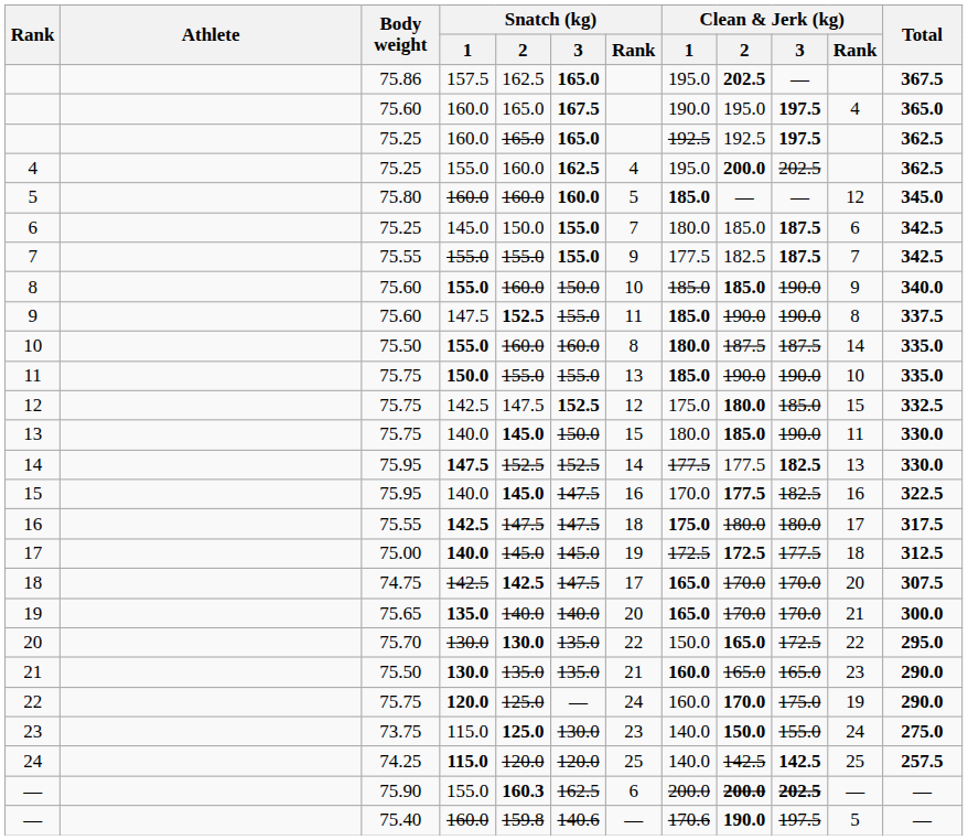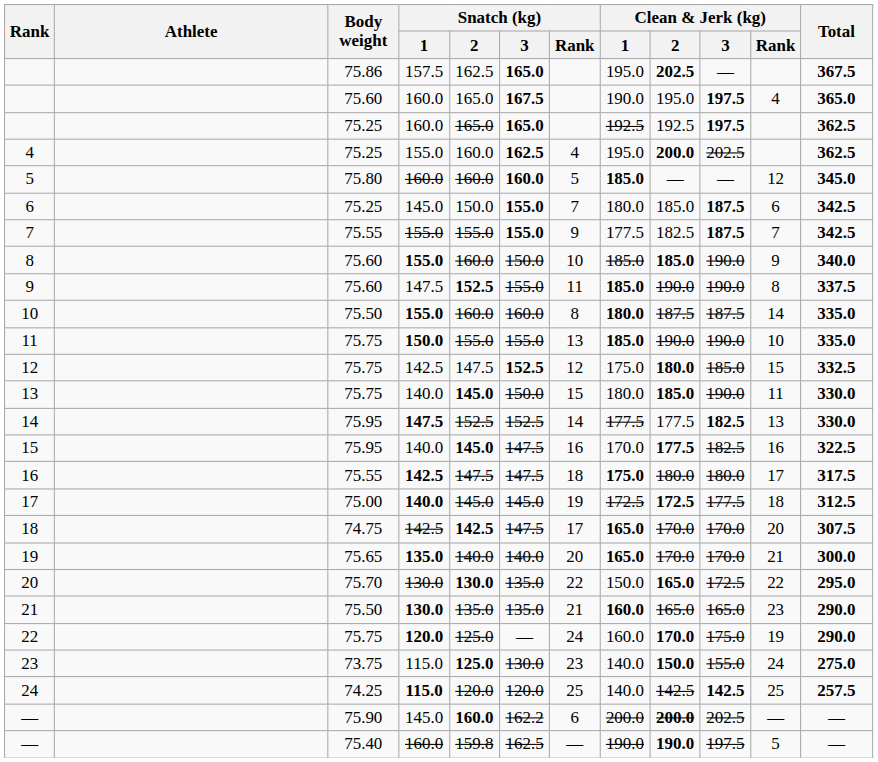 <table class = "wikitable" style="text-align:center;">
 <tr>
 <th rowspan=2 width=40>Rank</th>
 <th rowspan=2 width=250>Athlete</th>
 <th rowspan=2 width=60>Body weight</th>
 <th colspan=4>Snatch (kg)</th>
 <th colspan=4>Clean & Jerk (kg)</th>
 <th rowspan=2 width=60>Total</th>
 </tr>
 <tr>
 <th width=40>1</th>
 <th width=40>2</th>
 <th width=40>3</th>
 <th width=40>Rank</th>
 <th width=40>1</th>
 <th width=40>2</th>
 <th width=40>3</th>
 <th width=40>Rank</th>
 </tr>
 <tr>
 <td></td>
 <td align=left></td>
 <td>75.86</td>
 <td>157.5</td>
 <td>162.5</td>
 <td><strong>165.0</strong></td>
 <td></td>
 <td>195.0</td>
 <td><strong>202.5</strong></td>
 <td>—</td>
 <td></td>
 <td><strong>367.5</strong></td>
 </tr>
 <tr>
 <td></td>
 <td align=left></td>
 <td>75.60</td>
 <td>160.0</td>
 <td>165.0</td>
 <td><strong>167.5</strong></td>
 <td></td>
 <td>190.0</td>
 <td>195.0</td>
 <td><strong>197.5</strong></td>
 <td>4</td>
 <td><strong>365.0</strong></td>
 </tr>
 <tr>
 <td></td>
 <td align=left></td>
 <td>75.25</td>
 <td>160.0</td>
 <td><s>165.0 </s></td>
 <td><strong>165.0</strong></td>
 <td></td>
 <td><s>192.5 </s></td>
 <td>192.5</td>
 <td><strong>197.5</strong></td>
 <td></td>
 <td><strong>362.5</strong></td>
 </tr>
 <tr>
 <td>4</td>
 <td align=left></td>
 <td>75.25</td>
 <td>155.0</td>
 <td>160.0</td>
 <td><strong>162.5</strong></td>
 <td>4</td>
 <td>195.0</td>
 <td><strong>200.0</strong></td>
 <td><s>202.5 </s></td>
 <td></td>
 <td><strong>362.5</strong></td>
 </tr>
 <tr>
 <td>5</td>
 <td align=left></td>
 <td>75.80</td>
 <td><s>160.0 </s></td>
 <td><s>160.0 </s></td>
 <td><strong>160.0</strong></td>
 <td>5</td>
 <td><strong>185.0</strong></td>
 <td>—</td>
 <td>—</td>
 <td>12</td>
 <td><strong>345.0</strong></td>
 </tr>
 <tr>
 <td>6</td>
 <td align=left></td>
 <td>75.25</td>
 <td>145.0</td>
 <td>150.0</td>
 <td><strong>155.0</strong></td>
 <td>7</td>
 <td>180.0</td>
 <td>185.0</td>
 <td><strong>187.5</strong></td>
 <td>6</td>
 <td><strong>342.5</strong></td>
 </tr>
 <tr>
 <td>7</td>
 <td align=left></td>
 <td>75.55</td>
 <td><s>155.0 </s></td>
 <td><s>155.0 </s></td>
 <td><strong>155.0</strong></td>
 <td>9</td>
 <td>177.5</td>
 <td>182.5</td>
 <td><strong>187.5</strong></td>
 <td>7</td>
 <td><strong>342.5</strong></td>
 </tr>
 <tr>
 <td>8</td>
 <td align=left></td>
 <td>75.60</td>
 <td><strong>155.0</strong></td>
 <td><s>160.0 </s></td>
 <td><s>150.0 </s></td>
 <td>10</td>
 <td><s>185.0 </s></td>
 <td><strong>185.0</strong></td>
 <td><s>190.0 </s></td>
 <td>9</td>
 <td><strong>340.0</strong></td>
 </tr>
 <tr>
 <td>9</td>
 <td align=left></td>
 <td>75.60</td>
 <td>147.5</td>
 <td><strong>152.5</strong></td>
 <td><s>155.0 </s></td>
 <td>11</td>
 <td><strong>185.0</strong></td>
 <td><s>190.0 </s></td>
 <td><s>190.0 </s></td>
 <td>8</td>
 <td><strong>337.5</strong></td>
 </tr>
 <tr>
 <td>10</td>
 <td align=left></td>
 <td>75.50</td>
 <td><strong>155.0</strong></td>
 <td><s>160.0 </s></td>
 <td><s>160.0 </s></td>
 <td>8</td>
 <td><strong>180.0</strong></td>
 <td><s>187.5 </s></td>
 <td><s>187.5 </s></td>
 <td>14</td>
 <td><strong>335.0</strong></td>
 </tr>
 <tr>
 <td>11</td>
 <td align=left></td>
 <td>75.75</td>
 <td><strong>150.0</strong></td>
 <td><s>155.0 </s></td>
 <td><s>155.0 </s></td>
 <td>13</td>
 <td><strong>185.0</strong></td>
 <td><s>190.0 </s></td>
 <td><s>190.0 </s></td>
 <td>10</td>
 <td><strong>335.0</strong></td>
 </tr>
 <tr>
 <td>12</td>
 <td align=left></td>
 <td>75.75</td>
 <td>142.5</td>
 <td>147.5</td>
 <td><strong>152.5</strong></td>
 <td>12</td>
 <td>175.0</td>
 <td><strong>180.0</strong></td>
 <td><s>185.0 </s></td>
 <td>15</td>
 <td><strong>332.5</strong></td>
 </tr>
 <tr>
 <td>13</td>
 <td align=left></td>
 <td>75.75</td>
 <td>140.0</td>
 <td><strong>145.0</strong></td>
 <td><s>150.0 </s></td>
 <td>15</td>
 <td>180.0</td>
 <td><strong>185.0</strong></td>
 <td><s>190.0 </s></td>
 <td>11</td>
 <td><strong>330.0</strong></td>
 </tr>
 <tr>
 <td>14</td>
 <td align=left></td>
 <td>75.95</td>
 <td><strong>147.5</strong></td>
 <td><s>152.5 </s></td>
 <td><s>152.5 </s></td>
 <td>14</td>
 <td><s>177.5 </s></td>
 <td>177.5</td>
 <td><strong>182.5</strong></td>
 <td>13</td>
 <td><strong>330.0</strong></td>
 </tr>
 <tr>
 <td>15</td>
 <td align=left></td>
 <td>75.95</td>
 <td>140.0</td>
 <td><strong>145.0</strong></td>
 <td><s>147.5 </s></td>
 <td>16</td>
 <td>170.0</td>
 <td><strong>177.5</strong></td>
 <td><s>182.5 </s></td>
 <td>16</td>
 <td><strong>322.5</strong></td>
 </tr>
 <tr>
 <td>16</td>
 <td align=left></td>
 <td>75.55</td>
 <td><strong>142.5</strong></td>
 <td><s>147.5 </s></td>
 <td><s>147.5 </s></td>
 <td>18</td>
 <td><strong>175.0</strong></td>
 <td><s>180.0 </s></td>
 <td><s>180.0 </s></td>
 <td>17</td>
 <td><strong>317.5</strong></td>
 </tr>
 <tr>
 <td>17</td>
 <td align=left></td>
 <td>75.00</td>
 <td><strong>140.0</strong></td>
 <td><s>145.0 </s></td>
 <td><s>145.0 </s></td>
 <td>19</td>
 <td><s>172.5 </s></td>
 <td><strong>172.5</strong></td>
 <td><s>177.5 </s></td>
 <td>18</td>
 <td><strong>312.5</strong></td>
 </tr>
 <tr>
 <td>18</td>
 <td align=left></td>
 <td>74.75</td>
 <td><s>142.5 </s></td>
 <td><strong>142.5</strong></td>
 <td><s>147.5 </s></td>
 <td>17</td>
 <td><strong>165.0</strong></td>
 <td><s>170.0 </s></td>
 <td><s>170.0 </s></td>
 <td>20</td>
 <td><strong>307.5</strong></td>
 </tr>
 <tr>
 <td>19</td>
 <td align=left></td>
 <td>75.65</td>
 <td><strong>135.0</strong></td>
 <td><s>140.0 </s></td>
 <td><s>140.0 </s></td>
 <td>20</td>
 <td><strong>165.0</strong></td>
 <td><s>170.0 </s></td>
 <td><s>170.0 </s></td>
 <td>21</td>
 <td><strong>300.0</strong></td>
 </tr>
 <tr>
 <td>20</td>
 <td align=left></td>
 <td>75.70</td>
 <td><s>130.0 </s></td>
 <td><strong>130.0</strong></td>
 <td><s>135.0 </s></td>
 <td>22</td>
 <td>150.0</td>
 <td><strong>165.0</strong></td>
 <td><s>172.5 </s></td>
 <td>22</td>
 <td><strong>295.0</strong></td>
 </tr>
 <tr>
 <td>21</td>
 <td align=left></td>
 <td>75.50</td>
 <td><strong>130.0</strong></td>
 <td><s>135.0 </s></td>
 <td><s>135.0 </s></td>
 <td>21</td>
 <td><strong>160.0</strong></td>
 <td><s>165.0 </s></td>
 <td><s>165.0 </s></td>
 <td>23</td>
 <td><strong>290.0</strong></td>
 </tr>
 <tr>
 <td>22</td>
 <td align=left></td>
 <td>75.75</td>
 <td><strong>120.0</strong></td>
 <td><s>125.0 </s></td>
 <td>—</td>
 <td>24</td>
 <td>160.0</td>
 <td><strong>170.0</strong></td>
 <td><s>175.0 </s></td>
 <td>19</td>
 <td><strong>290.0</strong></td>
 </tr>
 <tr>
 <td>23</td>
 <td align=left></td>
 <td>73.75</td>
 <td>115.0</td>
 <td><strong>125.0</strong></td>
 <td><s>130.0 </s></td>
 <td>23</td>
 <td>140.0</td>
 <td><strong>150.0</strong></td>
 <td><s>155.0 </s></td>
 <td>24</td>
 <td><strong>275.0</strong></td>
 </tr>
 <tr>
 <td>24</td>
 <td align=left></td>
 <td>74.25</td>
 <td><strong>115.0</strong></td>
 <td><s>120.0 </s></td>
 <td><s>120.0 </s></td>
 <td>25</td>
 <td>140.0</td>
 <td><s>142.5 </s></td>
 <td><strong>142.5</strong></td>
 <td>25</td>
 <td><strong>257.5</strong></td>
 </tr>
 <tr>
 <td>—</td>
 <td align=left></td>
 <td>75.90</td>
-<td>155.0</td>
-<td><strong>160.3</strong></td>
-<td><s>162.5 </s></td>
+<td>145.0</td>
+<td><strong>160.0</strong></td>
+<td><s>162.2 </s></td>
 <td>6</td>
 <td><s>200.0 </s></td>
 <td><strong><s>200.0 </s></strong></td>
-<td><strong><s>202.5 </s></strong></td>
+<td><s>202.5 </s></td>
 <td>—</td>
 <td>—</td>
 </tr>
 <tr>
 <td>—</td>
 <td align=left></td>
 <td>75.40</td>
 <td><s>160.0 </s></td>
 <td><s>159.8 </s></td>
-<td><s>140.6 </s></td>
+<td><s>162.5 </s></td>
 <td>—</td>
-<td><s>170.6 </s></td>
+<td><s>190.0 </s></td>
 <td><strong>190.0</strong></td>
 <td><s>197.5 </s></td>
 <td>5</td>
 <td>—</td>
 </tr>
 </table>
